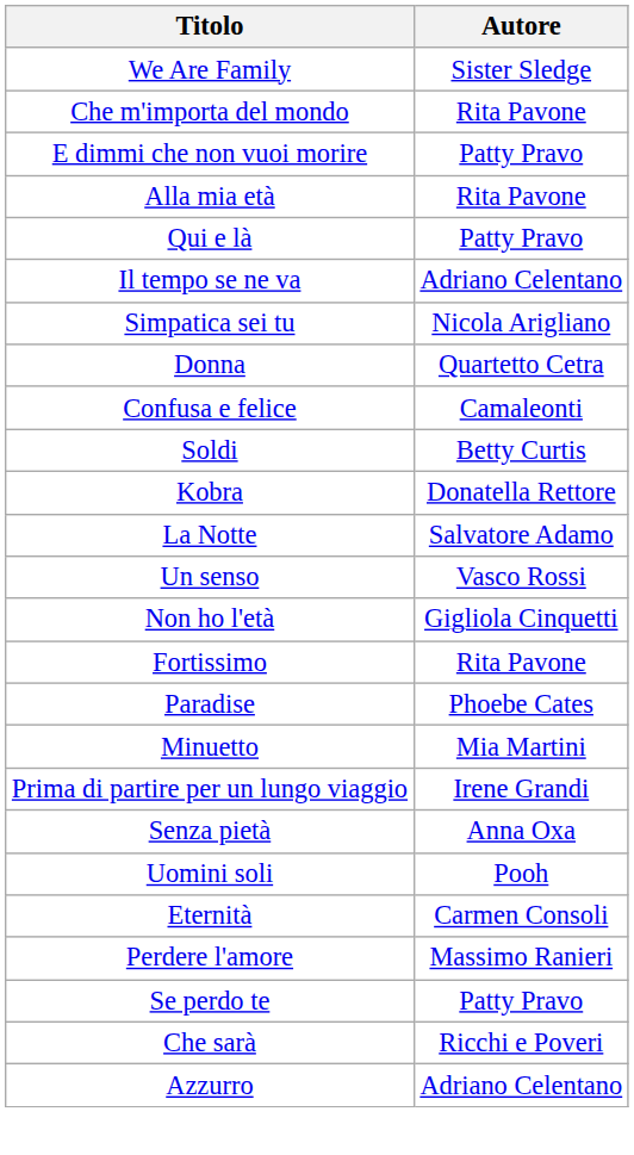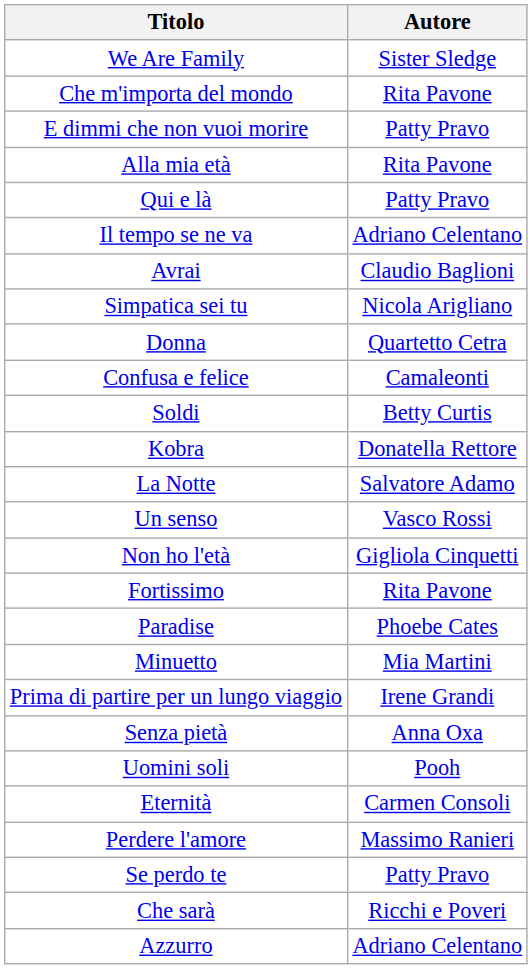 <table class="wikitable" style="text-align:center; background:#fff;">
 <tr>
 <th>Titolo</th>
 <th>Autore</th>
 </tr>
 <tr>
 <td><a href='#'>We Are Family</a></td>
 <td><a href='#'>Sister Sledge</a></td>
 </tr>
 <tr>
 <td><a href='#'>Che m'importa del mondo</a></td>
 <td><a href='#'>Rita Pavone</a></td>
 </tr>
 <tr>
 <td><a href='#'>E dimmi che non vuoi morire</a></td>
 <td><a href='#'>Patty Pravo</a></td>
 </tr>
 <tr>
 <td><a href='#'>Alla mia età</a></td>
 <td><a href='#'>Rita Pavone</a></td>
 </tr>
 <tr>
 <td><a href='#'>Qui e là</a></td>
 <td><a href='#'>Patty Pravo</a></td>
 </tr>
 <tr>
 <td><a href='#'>Il tempo se ne va</a></td>
 <td><a href='#'>Adriano Celentano</a></td>
+</tr>
+<tr>
+<td><a href='#'>Avrai</a></td>
+<td><a href='#'>Claudio Baglioni</a></td>
 </tr>
 <tr>
 <td><a href='#'>Simpatica sei tu</a></td>
 <td><a href='#'>Nicola Arigliano</a></td>
 </tr>
 <tr>
 <td><a href='#'>Donna</a></td>
 <td><a href='#'>Quartetto Cetra</a></td>
 </tr>
 <tr>
 <td><a href='#'>Confusa e felice</a></td>
 <td><a href='#'>Camaleonti</a></td>
 </tr>
 <tr>
 <td><a href='#'>Soldi</a></td>
 <td><a href='#'>Betty Curtis</a></td>
 </tr>
 <tr>
 <td><a href='#'>Kobra</a></td>
 <td><a href='#'>Donatella Rettore</a></td>
 </tr>
 <tr>
 <td><a href='#'>La Notte</a></td>
 <td><a href='#'>Salvatore Adamo</a></td>
 </tr>
 <tr>
 <td><a href='#'>Un senso</a></td>
 <td><a href='#'>Vasco Rossi</a></td>
 </tr>
 <tr>
 <td><a href='#'>Non ho l'età</a></td>
 <td><a href='#'>Gigliola Cinquetti</a></td>
 </tr>
 <tr>
 <td><a href='#'>Fortissimo</a></td>
 <td><a href='#'>Rita Pavone</a></td>
 </tr>
 <tr>
 <td><a href='#'>Paradise</a></td>
 <td><a href='#'>Phoebe Cates</a></td>
 </tr>
 <tr>
 <td><a href='#'>Minuetto</a></td>
 <td><a href='#'>Mia Martini</a></td>
 </tr>
 <tr>
 <td><a href='#'>Prima di partire per un lungo viaggio</a></td>
 <td><a href='#'>Irene Grandi</a></td>
 </tr>
 <tr>
 <td><a href='#'>Senza pietà</a></td>
 <td><a href='#'>Anna Oxa</a></td>
 </tr>
 <tr>
 <td><a href='#'>Uomini soli</a></td>
 <td><a href='#'>Pooh</a></td>
 </tr>
 <tr>
 <td><a href='#'>Eternità</a></td>
 <td><a href='#'>Carmen Consoli</a></td>
 </tr>
 <tr>
 <td><a href='#'>Perdere l'amore</a></td>
 <td><a href='#'>Massimo Ranieri</a></td>
 </tr>
 <tr>
 <td><a href='#'>Se perdo te</a></td>
 <td><a href='#'>Patty Pravo</a></td>
 </tr>
 <tr>
 <td><a href='#'>Che sarà</a></td>
 <td><a href='#'>Ricchi e Poveri</a></td>
 </tr>
 <tr>
 <td><a href='#'>Azzurro</a></td>
 <td><a href='#'>Adriano Celentano</a></td>
 </tr>
 </table>
